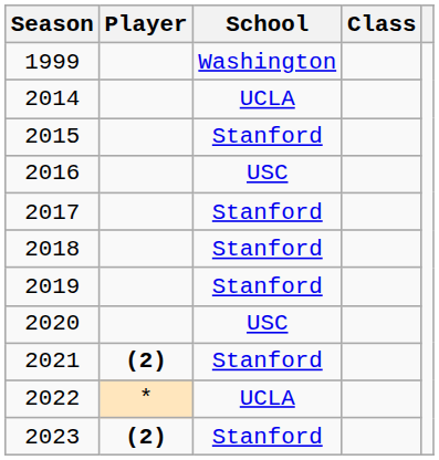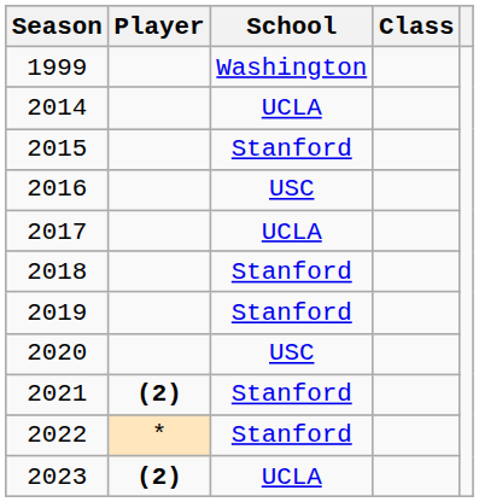 <table class="wikitable sortable" style="text-align: center;">
 <tr>
 <th>Season</th>
 <th>Player</th>
 <th>School</th>
 <th>Class</th>
 <th class="unsortable"></th>
 </tr>
 <tr>
 <td>1999</td>
 <td></td>
 <td><a href='#'>Washington</a></td>
 <td></td>
 <td rowspan=11></td>
 </tr>
 <tr>
 <td>2014</td>
 <td></td>
 <td><a href='#'>UCLA</a></td>
 <td></td>
 </tr>
 <tr>
 <td>2015</td>
 <td></td>
 <td><a href='#'>Stanford</a></td>
 <td></td>
 </tr>
 <tr>
 <td>2016</td>
 <td></td>
 <td><a href='#'>USC</a></td>
 <td></td>
 </tr>
 <tr>
 <td>2017</td>
 <td></td>
-<td><a href='#'>Stanford</a></td>
+<td><a href='#'>UCLA</a></td>
 <td></td>
 </tr>
 <tr>
 <td>2018</td>
 <td></td>
 <td><a href='#'>Stanford</a></td>
 <td></td>
 </tr>
 <tr>
 <td>2019</td>
 <td></td>
 <td><a href='#'>Stanford</a></td>
 <td></td>
 </tr>
 <tr>
 <td>2020</td>
 <td></td>
 <td><a href='#'>USC</a></td>
 <td></td>
 </tr>
 <tr>
 <td>2021</td>
 <td><strong> (2)</strong></td>
 <td><a href='#'>Stanford</a></td>
 <td></td>
 </tr>
 <tr>
 <td>2022</td>
 <td style="background-color:#FFE6BD"> *</td>
-<td><a href='#'>UCLA</a></td>
+<td><a href='#'>Stanford</a></td>
 <td></td>
 </tr>
 <tr>
 <td>2023</td>
 <td><strong> (2)</strong></td>
-<td><a href='#'>Stanford</a></td>
+<td><a href='#'>UCLA</a></td>
 <td></td>
 </tr>
 </table>
